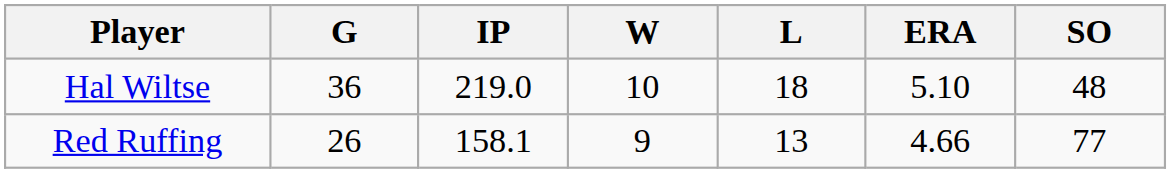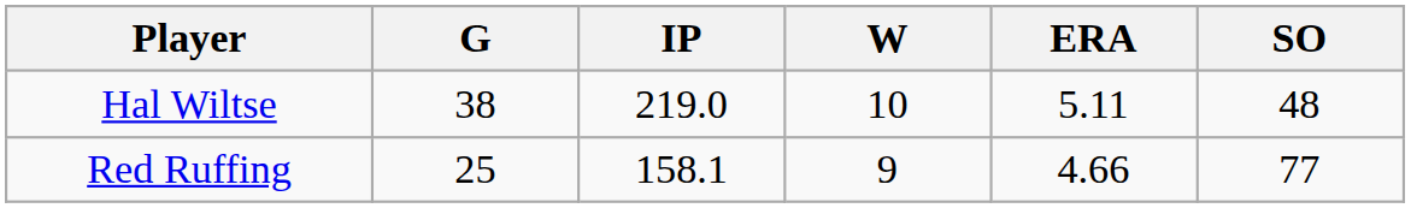 <table class="wikitable sortable">
 <tr>
 <th bgcolor="#DDDDFF" width="16%">Player</th>
 <th bgcolor="#DDDDFF" width="9%">G</th>
 <th bgcolor="#DDDDFF" width="9%">IP</th>
 <th bgcolor="#DDDDFF" width="9%">W</th>
-<th bgcolor="#DDDDFF" width="9%">L</th>
 <th bgcolor="#DDDDFF" width="9%">ERA</th>
 <th bgcolor="#DDDDFF" width="9%">SO</th>
 </tr>
 <tr align="center">
 <td><a href='#'>Hal Wiltse</a></td>
-<td>36</td>
+<td>38</td>
 <td>219.0</td>
 <td>10</td>
-<td>18</td>
-<td>5.10</td>
+<td>5.11</td>
 <td>48</td>
 </tr>
 <tr align="center">
 <td><a href='#'>Red Ruffing</a></td>
-<td>26</td>
+<td>25</td>
 <td>158.1</td>
 <td>9</td>
-<td>13</td>
 <td>4.66</td>
 <td>77</td>
 </tr>
 </table>
